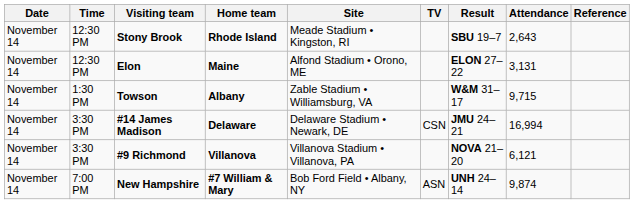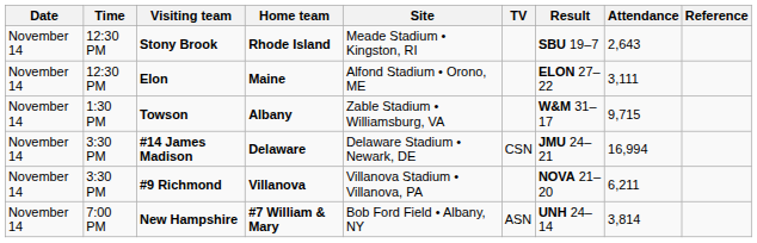 <table class="wikitable" style="font-size:95%;">
 <tr>
 <th>Date</th>
 <th>Time</th>
 <th>Visiting team</th>
 <th>Home team</th>
 <th>Site</th>
 <th>TV</th>
 <th>Result</th>
 <th>Attendance</th>
 <th class="unsortable">Reference</th>
 </tr>
 <tr bgcolor=>
 <td>November 14</td>
 <td>12:30 PM</td>
 <td><strong>Stony Brook</strong></td>
 <td><strong>Rhode Island</strong></td>
 <td>Meade Stadium • Kingston, RI</td>
 <td></td>
 <td><strong>SBU</strong> 19–7</td>
 <td>2,643</td>
 <td></td>
 </tr>
 <tr bgcolor=>
 <td>November 14</td>
 <td>12:30 PM</td>
 <td><strong>Elon</strong></td>
 <td><strong>Maine</strong></td>
 <td>Alfond Stadium • Orono, ME</td>
 <td></td>
 <td><strong>ELON</strong> 27–22</td>
-<td>3,131</td>
+<td>3,111</td>
 <td></td>
 </tr>
 <tr bgcolor=>
 <td>November 14</td>
 <td>1:30 PM</td>
 <td><strong>Towson</strong></td>
 <td><strong>Albany</strong></td>
 <td>Zable Stadium • Williamsburg, VA</td>
 <td></td>
 <td><strong>W&M</strong> 31–17</td>
 <td>9,715</td>
 <td></td>
 </tr>
 <tr bgcolor=>
 <td>November 14</td>
 <td>3:30 PM</td>
 <td><strong>#14 James Madison</strong></td>
 <td><strong>Delaware</strong></td>
 <td>Delaware Stadium • Newark, DE</td>
 <td>CSN</td>
 <td><strong>JMU</strong> 24–21</td>
 <td>16,994</td>
 <td></td>
 </tr>
 <tr bgcolor=>
 <td>November 14</td>
 <td>3:30 PM</td>
 <td><strong>#9 Richmond</strong></td>
 <td><strong>Villanova</strong></td>
 <td>Villanova Stadium • Villanova, PA</td>
 <td></td>
 <td><strong>NOVA</strong> 21–20</td>
-<td>6,121</td>
+<td>6,211</td>
 <td></td>
 </tr>
 <tr bgcolor=>
 <td>November 14</td>
 <td>7:00 PM</td>
 <td><strong>New Hampshire</strong></td>
 <td><strong>#7 William & Mary</strong></td>
 <td>Bob Ford Field • Albany, NY</td>
 <td>ASN</td>
 <td><strong>UNH</strong> 24–14</td>
-<td>9,874</td>
+<td>3,814</td>
 <td></td>
 </tr>
 </table>
